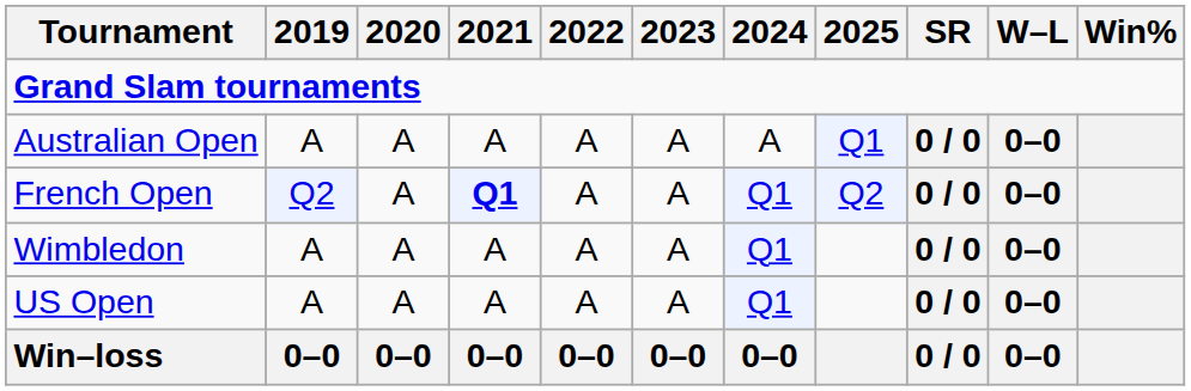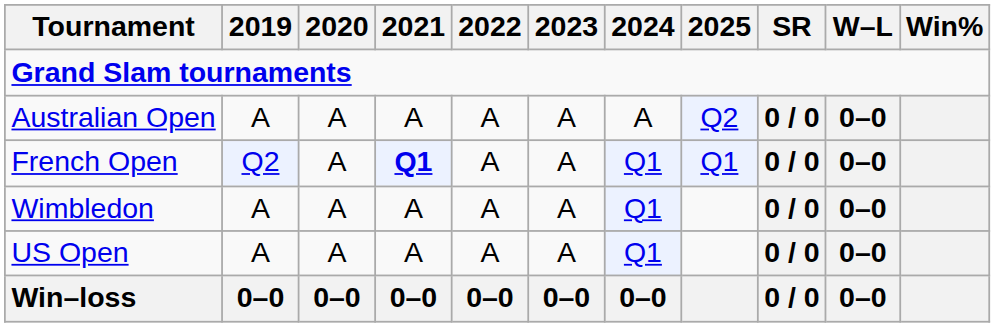 <table class=wikitable style=text-align:center>
 <tr>
 <th>Tournament</th>
 <th>2019</th>
 <th>2020</th>
 <th>2021</th>
 <th>2022</th>
 <th>2023</th>
 <th>2024</th>
 <th>2025</th>
 <th>SR</th>
 <th>W–L</th>
 <th>Win%</th>
 </tr>
 <tr>
 <td colspan="12" style="text-align:left"><a href='#'><strong>Grand Slam tournaments</strong></a></td>
 </tr>
 <tr>
 <td align=left><a href='#'>Australian Open</a></td>
 <td>A</td>
 <td>A</td>
 <td>A</td>
 <td>A</td>
 <td>A</td>
 <td>A</td>
-<td bgcolor=ecf2ff><a href='#'>Q1</a></td>
+<td bgcolor=ecf2ff><a href='#'>Q2</a></td>
 <th>0 / 0</th>
 <th>0–0</th>
 <th></th>
 </tr>
 <tr>
 <td align=left><a href='#'>French Open</a></td>
 <td bgcolor=ecf2ff><a href='#'>Q2</a></td>
 <td>A</td>
 <td bgcolor=ecf2ff><strong><a href='#'>Q1</a></strong></td>
 <td>A</td>
 <td>A</td>
 <td bgcolor=ecf2ff><a href='#'>Q1</a></td>
-<td bgcolor=ecf2ff><a href='#'>Q2</a></td>
+<td bgcolor=ecf2ff><a href='#'>Q1</a></td>
 <th>0 / 0</th>
 <th>0–0</th>
 <th></th>
 </tr>
 <tr>
 <td align=left><a href='#'>Wimbledon</a></td>
 <td>A</td>
 <td>A</td>
 <td>A</td>
 <td>A</td>
 <td>A</td>
 <td bgcolor=ecf2ff><a href='#'>Q1</a></td>
 <td></td>
 <th>0 / 0</th>
 <th>0–0</th>
 <th></th>
 </tr>
 <tr>
 <td align=left><a href='#'>US Open</a></td>
 <td>A</td>
 <td>A</td>
 <td>A</td>
 <td>A</td>
 <td>A</td>
 <td bgcolor=ecf2ff><a href='#'>Q1</a></td>
 <td></td>
 <th>0 / 0</th>
 <th>0–0</th>
 <th></th>
 </tr>
 <tr>
 <th style=text-align:left><strong>Win–loss</strong></th>
 <th>0–0</th>
 <th>0–0</th>
 <th>0–0</th>
 <th>0–0</th>
 <th>0–0</th>
 <th>0–0</th>
 <th></th>
 <th>0 / 0</th>
 <th>0–0</th>
 <th></th>
 </tr>
 </table>
